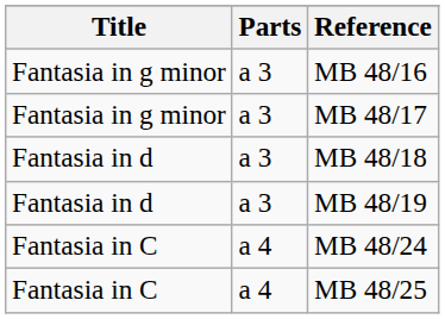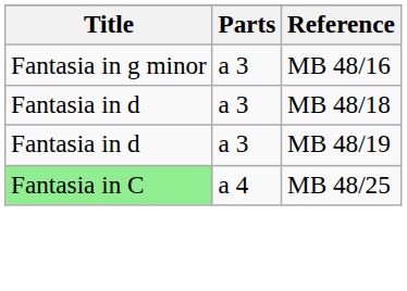 <table class = "wikitable sortable">
 <tr>
 </tr>
 <tr>
 <th scope="col">Title</th>
 <th scope="col">Parts</th>
 <th scope="col">Reference</th>
 </tr>
 <tr>
 <td>Fantasia in g minor</td>
 <td>a 3</td>
 <td>MB 48/16</td>
 </tr>
 <tr>
-<td>Fantasia in g minor</td>
-<td>a 3</td>
-<td>MB 48/17</td>
-</tr>
-<tr>
 <td>Fantasia in d</td>
 <td>a 3</td>
 <td>MB 48/18</td>
 </tr>
 <tr>
 <td>Fantasia in d</td>
 <td>a 3</td>
 <td>MB 48/19</td>
 </tr>
 <tr>
-<td>Fantasia in C</td>
-<td>a 4</td>
-<td>MB 48/24</td>
-</tr>
-<tr>
-<td>Fantasia in C</td>
+<td style="background: lightgreen;">Fantasia in C</td>
 <td>a 4</td>
 <td>MB 48/25</td>
 </tr>
 </table>
